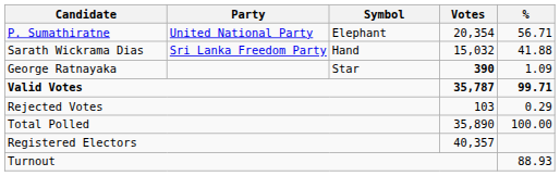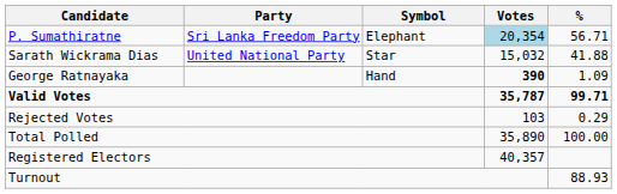 <table class="wikitable" border="1" style="text-align:right;">
 <tr>
 <th align=left width="180">Candidate</th>
 <th align=left width="180">Party</th>
 <th align=left width="120">Symbol</th>
 <th align=left width="60">Votes</th>
 <th align=left width="60">%</th>
 </tr>
 <tr>
 <td align=left><a href='#'>P. Sumathiratne</a></td>
-<td align=left><a href='#'>United National Party</a></td>
+<td align=left><a href='#'>Sri Lanka Freedom Party</a></td>
 <td align=left>Elephant</td>
-<td align=right>20,354</td>
+<td align=right style="background: lightblue;">20,354</td>
 <td align=right>56.71</td>
 </tr>
 <tr>
 <td align=left>Sarath Wickrama Dias</td>
-<td align=left><a href='#'>Sri Lanka Freedom Party</a></td>
-<td align=left>Hand</td>
+<td align=left><a href='#'>United National Party</a></td>
+<td align=left>Star</td>
 <td align=right>15,032</td>
 <td align=right>41.88</td>
 </tr>
 <tr>
 <td align=left>George Ratnayaka</td>
 <td align=left></td>
-<td align=left>Star</td>
+<td align=left>Hand</td>
 <td align=right><strong>390</strong></td>
 <td align=right>1.09</td>
 </tr>
 <tr>
 <td align=left colspan=3><strong>Valid Votes</strong></td>
 <td align=right><strong>35,787</strong></td>
 <td align=right><strong>99.71</strong></td>
 </tr>
 <tr>
 <td align=left colspan=3>Rejected Votes</td>
 <td align=right>103</td>
 <td align=right>0.29</td>
 </tr>
 <tr>
 <td align=left colspan=3>Total Polled</td>
 <td align=right>35,890</td>
 <td align=right>100.00</td>
 </tr>
 <tr>
 <td align=left colspan=3>Registered Electors</td>
 <td align=right>40,357</td>
 <td></td>
 </tr>
 <tr>
 <td align=left colspan=4>Turnout</td>
 <td align=right>88.93</td>
 </tr>
 </table>
